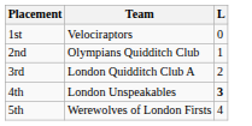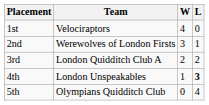 <table class="wikitable">
 <tr>
 <th>Placement</th>
 <th>Team</th>
+<th>W</th>
 <th>L</th>
 </tr>
 <tr>
 <td>1st</td>
 <td>Velociraptors</td>
+<td>4</td>
 <td>0</td>
 </tr>
 <tr>
 <td>2nd</td>
-<td>Olympians Quidditch Club</td>
+<td>Werewolves of London Firsts</td>
+<td>3</td>
 <td>1</td>
 </tr>
 <tr>
 <td>3rd</td>
 <td>London Quidditch Club A</td>
 <td>2</td>
+<td>2</td>
 </tr>
 <tr>
 <td>4th</td>
 <td>London Unspeakables</td>
+<td>1</td>
 <td><strong>3</strong></td>
 </tr>
 <tr>
 <td>5th</td>
-<td>Werewolves of London Firsts</td>
+<td>Olympians Quidditch Club</td>
+<td>0</td>
 <td>4</td>
 </tr>
 </table>
